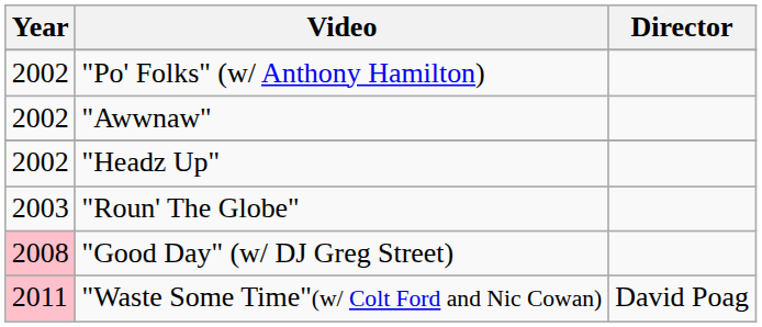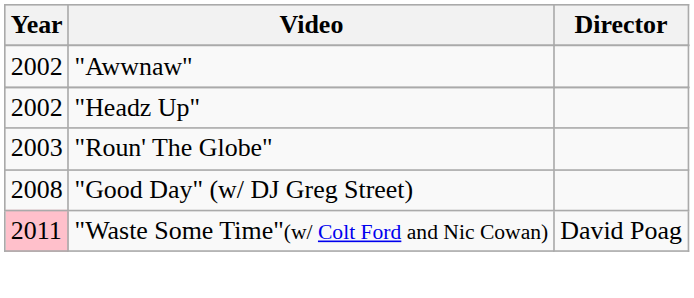 <table class="wikitable">
 <tr>
 <th>Year</th>
 <th>Video</th>
 <th>Director</th>
 </tr>
 <tr>
-</tr>
-<tr>
-<td>2002</td>
-<td>"Po' Folks" (w/ <a href='#'>Anthony Hamilton</a>)</td>
-<td></td>
 </tr>
 <tr>
 <td>2002</td>
 <td>"Awwnaw"</td>
 <td></td>
 </tr>
 <tr>
 </tr>
 <tr>
 <td>2002</td>
 <td>"Headz Up"</td>
 <td></td>
 </tr>
 <tr>
 <td>2003</td>
 <td>"Roun' The Globe"</td>
 <td></td>
 </tr>
 <tr>
-<td style="background: pink;">2008</td>
+<td>2008</td>
 <td>"Good Day" (w/ DJ Greg Street)</td>
 <td></td>
 </tr>
 <tr>
 <td style="background: pink;">2011</td>
 <td>"Waste Some Time"<small>(w/ <a href='#'>Colt Ford</a> and Nic Cowan)</small></td>
 <td>David Poag</td>
 </tr>
 </table>
